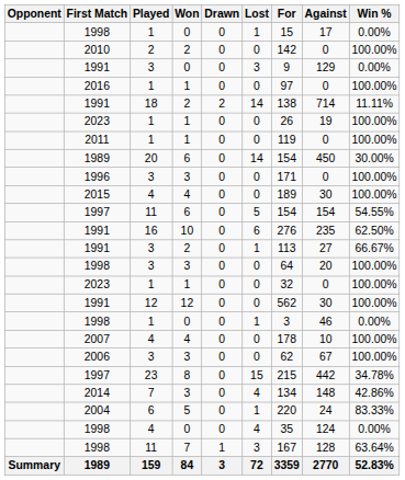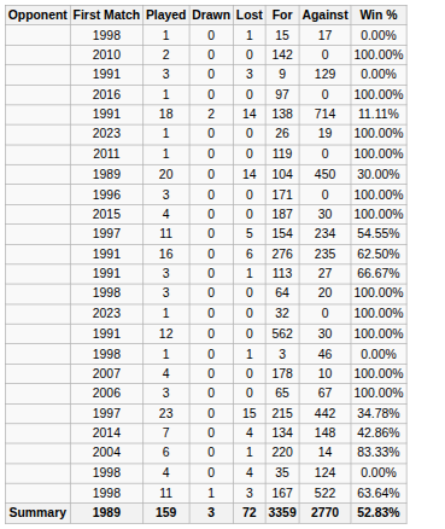 <table class="wikitable sortable" style="text-align:center;">
 <tr>
 <th>Opponent</th>
 <th>First Match</th>
 <th>Played</th>
-<th>Won</th>
 <th>Drawn</th>
 <th>Lost</th>
 <th>For</th>
 <th>Against</th>
 <th>Win %</th>
 </tr>
 <tr>
 <td style="text-align: left;"></td>
 <td>1998</td>
 <td>1</td>
 <td>0</td>
-<td>0</td>
 <td>1</td>
 <td>15</td>
 <td>17</td>
 <td>0.00%</td>
 </tr>
 <tr>
 <td style="text-align: left;"></td>
 <td>2010</td>
-<td>2</td>
 <td>2</td>
 <td>0</td>
 <td>0</td>
 <td>142</td>
 <td>0</td>
 <td>100.00%</td>
 </tr>
 <tr>
 <td style="text-align: left;"></td>
 <td>1991</td>
 <td>3</td>
 <td>0</td>
-<td>0</td>
 <td>3</td>
 <td>9</td>
 <td>129</td>
 <td>0.00%</td>
 </tr>
 <tr>
 <td style="text-align: left;"></td>
 <td>2016</td>
-<td>1</td>
 <td>1</td>
 <td>0</td>
 <td>0</td>
 <td>97</td>
 <td>0</td>
 <td>100.00%</td>
 </tr>
 <tr>
 <td style="text-align: left;"></td>
 <td>1991</td>
 <td>18</td>
 <td>2</td>
-<td>2</td>
 <td>14</td>
 <td>138</td>
 <td>714</td>
 <td>11.11%</td>
 </tr>
 <tr>
 <td style="text-align: left;"></td>
 <td>2023</td>
-<td>1</td>
 <td>1</td>
 <td>0</td>
 <td>0</td>
 <td>26</td>
 <td>19</td>
 <td>100.00%</td>
 </tr>
 <tr>
 <td style="text-align: left;"></td>
 <td>2011</td>
 <td>1</td>
-<td>1</td>
 <td>0</td>
 <td>0</td>
 <td>119</td>
 <td>0</td>
 <td>100.00%</td>
 </tr>
 <tr>
 <td style="text-align: left;"></td>
 <td>1989</td>
 <td>20</td>
-<td>6</td>
 <td>0</td>
 <td>14</td>
-<td>154</td>
+<td>104</td>
 <td>450</td>
 <td>30.00%</td>
 </tr>
 <tr>
 <td style="text-align: left;"></td>
 <td>1996</td>
-<td>3</td>
 <td>3</td>
 <td>0</td>
 <td>0</td>
 <td>171</td>
 <td>0</td>
 <td>100.00%</td>
 </tr>
 <tr>
 <td style="text-align: left;"></td>
 <td>2015</td>
 <td>4</td>
-<td>4</td>
 <td>0</td>
 <td>0</td>
-<td>189</td>
+<td>187</td>
 <td>30</td>
 <td>100.00%</td>
 </tr>
 <tr>
 <td style="text-align: left;"></td>
 <td>1997</td>
 <td>11</td>
-<td>6</td>
 <td>0</td>
 <td>5</td>
 <td>154</td>
-<td>154</td>
+<td>234</td>
 <td>54.55%</td>
 </tr>
 <tr>
 <td style="text-align: left;"></td>
 <td>1991</td>
 <td>16</td>
-<td>10</td>
 <td>0</td>
 <td>6</td>
 <td>276</td>
 <td>235</td>
 <td>62.50%</td>
 </tr>
 <tr>
 <td style="text-align: left;"></td>
 <td>1991</td>
 <td>3</td>
-<td>2</td>
 <td>0</td>
 <td>1</td>
 <td>113</td>
 <td>27</td>
 <td>66.67%</td>
 </tr>
 <tr>
 <td style="text-align: left;"></td>
 <td>1998</td>
-<td>3</td>
 <td>3</td>
 <td>0</td>
 <td>0</td>
 <td>64</td>
 <td>20</td>
 <td>100.00%</td>
 </tr>
 <tr>
 <td style="text-align: left;"></td>
 <td>2023</td>
 <td>1</td>
-<td>1</td>
 <td>0</td>
 <td>0</td>
 <td>32</td>
 <td>0</td>
 <td>100.00%</td>
 </tr>
 <tr>
 <td style="text-align: left;"></td>
 <td>1991</td>
-<td>12</td>
 <td>12</td>
 <td>0</td>
 <td>0</td>
 <td>562</td>
 <td>30</td>
 <td>100.00%</td>
 </tr>
 <tr>
 <td style="text-align: left;"></td>
 <td>1998</td>
 <td>1</td>
 <td>0</td>
-<td>0</td>
 <td>1</td>
 <td>3</td>
 <td>46</td>
 <td>0.00%</td>
 </tr>
 <tr>
 <td style="text-align: left;"></td>
 <td>2007</td>
-<td>4</td>
 <td>4</td>
 <td>0</td>
 <td>0</td>
 <td>178</td>
 <td>10</td>
 <td>100.00%</td>
 </tr>
 <tr>
 <td style="text-align: left;"></td>
 <td>2006</td>
 <td>3</td>
-<td>3</td>
 <td>0</td>
 <td>0</td>
-<td>62</td>
+<td>65</td>
 <td>67</td>
 <td>100.00%</td>
 </tr>
 <tr>
 <td style="text-align: left;"></td>
 <td>1997</td>
 <td>23</td>
-<td>8</td>
 <td>0</td>
 <td>15</td>
 <td>215</td>
 <td>442</td>
 <td>34.78%</td>
 </tr>
 <tr>
 <td style="text-align: left;"></td>
 <td>2014</td>
 <td>7</td>
-<td>3</td>
 <td>0</td>
 <td>4</td>
 <td>134</td>
 <td>148</td>
 <td>42.86%</td>
 </tr>
 <tr>
 <td style="text-align: left;"></td>
 <td>2004</td>
 <td>6</td>
-<td>5</td>
 <td>0</td>
 <td>1</td>
 <td>220</td>
-<td>24</td>
+<td>14</td>
 <td>83.33%</td>
 </tr>
 <tr>
 <td style="text-align: left;"></td>
 <td>1998</td>
 <td>4</td>
-<td>0</td>
 <td>0</td>
 <td>4</td>
 <td>35</td>
 <td>124</td>
 <td>0.00%</td>
 </tr>
 <tr>
 <td style="text-align: left;"></td>
 <td>1998</td>
 <td>11</td>
-<td>7</td>
 <td>1</td>
 <td>3</td>
 <td>167</td>
-<td>128</td>
+<td>522</td>
 <td>63.64%</td>
 </tr>
 <tr>
 <th>Summary</th>
 <th>1989</th>
 <th>159</th>
-<th>84</th>
 <th>3</th>
 <th>72</th>
 <th>3359</th>
 <th>2770</th>
 <th>52.83%</th>
 </tr>
 </table>
